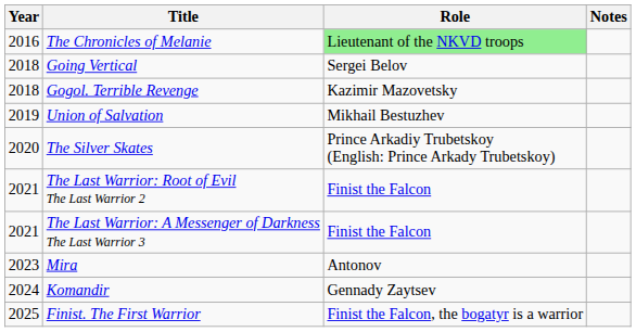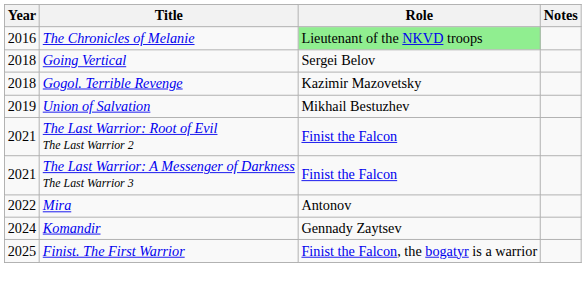 <table class="wikitable sortable">
 <tr>
 <th>Year</th>
 <th>Title</th>
 <th>Role</th>
 <th>Notes</th>
 </tr>
 <tr>
 <td>2016</td>
 <td><em><a href='#'>The Chronicles of Melanie</a></em></td>
 <td style="background: lightgreen;">Lieutenant of the <a href='#'>NKVD</a> troops</td>
 <td></td>
 </tr>
 <tr>
 <td>2018</td>
 <td><em><a href='#'>Going Vertical</a></em></td>
 <td>Sergei Belov</td>
 <td></td>
 </tr>
 <tr>
 <td>2018</td>
 <td><em><a href='#'>Gogol. Terrible Revenge</a></em></td>
 <td>Kazimir Mazovetsky</td>
 <td></td>
 </tr>
 <tr>
 <td>2019</td>
 <td><em><a href='#'>Union of Salvation</a></em></td>
 <td>Mikhail Bestuzhev</td>
 <td></td>
 </tr>
 <tr>
-<td>2020</td>
-<td><em><a href='#'>The Silver Skates</a></em></td>
-<td>Prince Arkadiy Trubetskoy <br> (English: Prince Arkady Trubetskoy)</td>
-<td></td>
-</tr>
-<tr>
 <td>2021</td>
 <td><em><a href='#'>The Last Warrior: Root of Evil</a></em> <br> <small><em>The Last Warrior 2</em></small></td>
 <td><a href='#'>Finist the Falcon</a></td>
 <td></td>
 </tr>
 <tr>
 <td>2021</td>
 <td><em><a href='#'>The Last Warrior: A Messenger of Darkness</a></em> <br> <small><em>The Last Warrior 3</em></small></td>
 <td><a href='#'>Finist the Falcon</a></td>
 <td></td>
 </tr>
 <tr>
-<td>2023</td>
+<td>2022</td>
 <td><em><a href='#'>Mira</a></em></td>
 <td>Antonov</td>
 <td></td>
 </tr>
 <tr>
 <td>2024</td>
 <td><em><a href='#'>Komandir</a></em></td>
 <td>Gennady Zaytsev</td>
 <td></td>
 </tr>
 <tr>
 <td>2025</td>
 <td><em><a href='#'>Finist. The First Warrior</a></em></td>
 <td><a href='#'>Finist the Falcon</a>, the <a href='#'>bogatyr</a> is a warrior</td>
 <td></td>
 </tr>
 </table>
